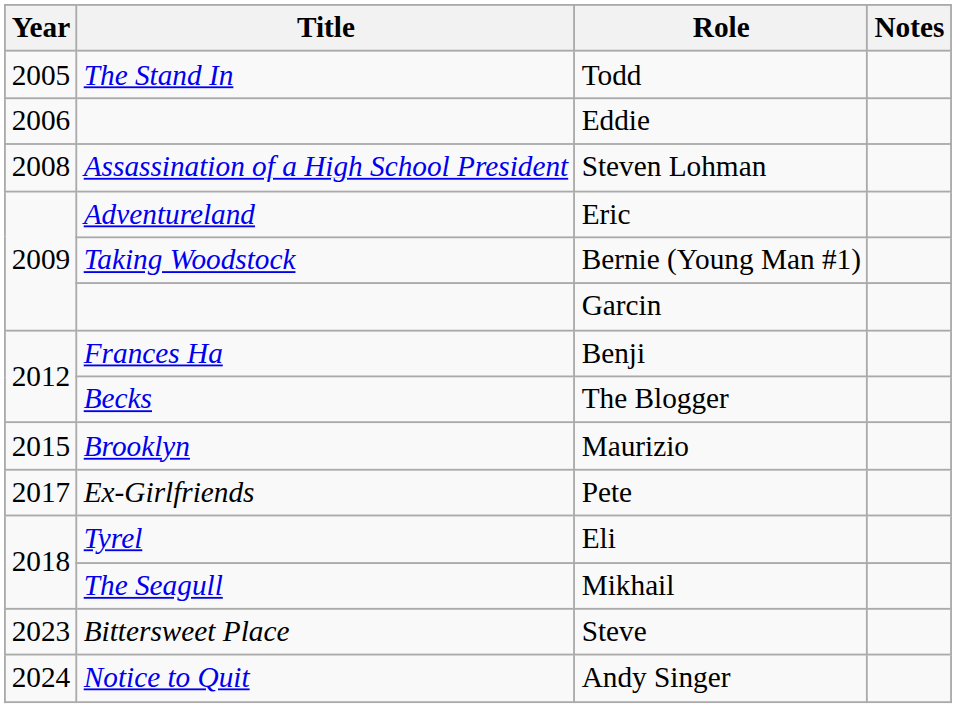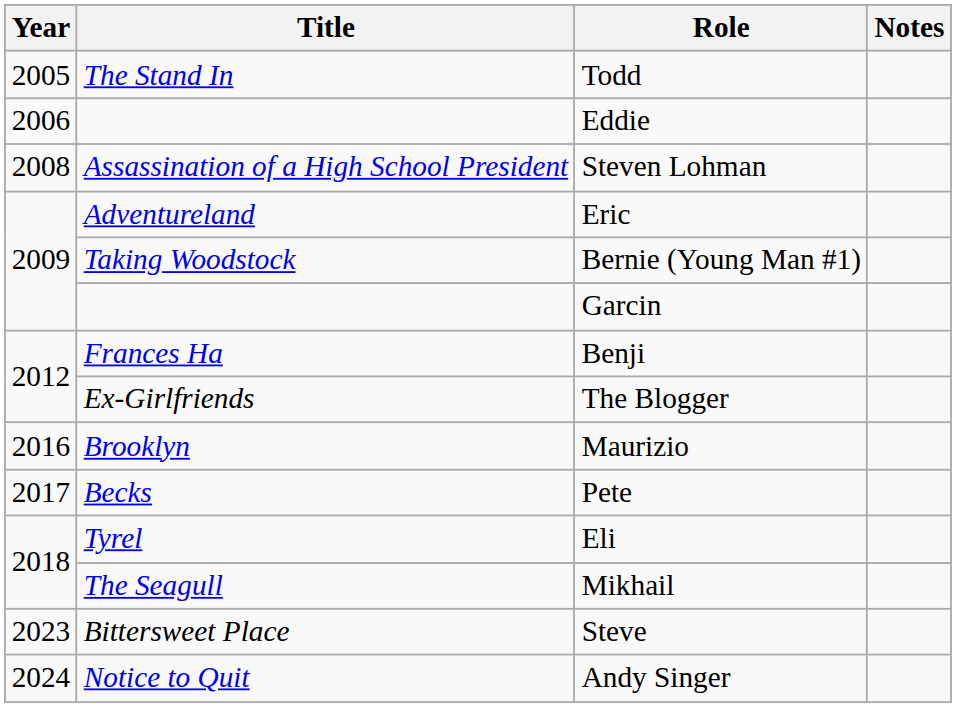 <table class="wikitable sortable">
 <tr>
 <th>Year</th>
 <th>Title</th>
 <th>Role</th>
 <th class="unsortable">Notes</th>
 </tr>
 <tr>
 <td>2005</td>
 <td><em><a href='#'>The Stand In</a></em></td>
 <td>Todd</td>
 <td></td>
 </tr>
 <tr>
 <td>2006</td>
 <td><em></em></td>
 <td>Eddie</td>
 <td></td>
 </tr>
 <tr>
 <td>2008</td>
 <td><em><a href='#'>Assassination of a High School President</a></em></td>
 <td>Steven Lohman</td>
 <td></td>
 </tr>
 <tr>
 <td rowspan=3>2009</td>
 <td><em><a href='#'>Adventureland</a></em></td>
 <td>Eric</td>
 <td></td>
 </tr>
 <tr>
 <td><em><a href='#'>Taking Woodstock</a></em></td>
 <td>Bernie (Young Man #1)</td>
 <td></td>
 </tr>
 <tr>
 <td><em></em></td>
 <td>Garcin</td>
 <td></td>
 </tr>
 <tr>
 <td rowspan=2>2012</td>
 <td><em><a href='#'>Frances Ha</a></em></td>
 <td>Benji</td>
 <td></td>
 </tr>
 <tr>
-<td><em><a href='#'>Becks</a></em></td>
+<td><em>Ex-Girlfriends</em></td>
 <td>The Blogger</td>
 <td></td>
 </tr>
 <tr>
-<td>2015</td>
+<td>2016</td>
 <td><em><a href='#'>Brooklyn</a></em></td>
 <td>Maurizio</td>
 <td></td>
 </tr>
 <tr>
 <td>2017</td>
-<td><em>Ex-Girlfriends</em></td>
+<td><em><a href='#'>Becks</a></em></td>
 <td>Pete</td>
 <td></td>
 </tr>
 <tr>
 <td rowspan=2>2018</td>
 <td><em><a href='#'>Tyrel</a></em></td>
 <td>Eli</td>
 <td></td>
 </tr>
 <tr>
 <td><em><a href='#'>The Seagull</a></em></td>
 <td>Mikhail</td>
 <td></td>
 </tr>
 <tr>
 <td>2023</td>
 <td><em>Bittersweet Place</em></td>
 <td>Steve</td>
 <td></td>
 </tr>
 <tr>
 <td>2024</td>
 <td><em><a href='#'>Notice to Quit</a></em></td>
 <td>Andy Singer</td>
 </tr>
 </table>
